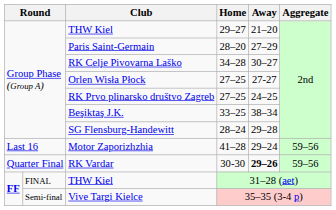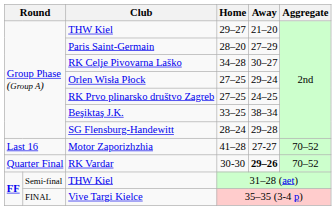 <table class="wikitable">
 <tr>
 <th colspan="2">Round</th>
 <th>Club</th>
 <th>Home</th>
 <th>Away</th>
 <th>Aggregate</th>
 </tr>
 <tr>
 <td rowspan="7" colspan="2"><a href='#'>Group Phase</a><br><em>(<small>Group A</small>)</em></td>
 <td> <a href='#'>THW Kiel</a></td>
 <td style="text-align:center;">29–27</td>
 <td style="text-align:center;">21–20</td>
 <td rowspan="7" style="text-align:center;" bgcolor="#ccffcc">2nd</td>
 </tr>
 <tr>
 <td> <a href='#'>Paris Saint-Germain</a></td>
 <td style="text-align:center;">28–20</td>
 <td style="text-align:center;">27–29</td>
 </tr>
 <tr>
 <td> <a href='#'>RK Celje Pivovarna Laško</a></td>
 <td style="text-align:center;">34–28</td>
 <td style="text-align:center;">30–27</td>
 </tr>
 <tr>
 <td> <a href='#'>Orlen Wisła Płock</a></td>
 <td style="text-align:center;">27–25</td>
-<td style="text-align:center;">27-27</td>
+<td style="text-align:center;">29–24</td>
 </tr>
 <tr>
 <td> <a href='#'>RK Prvo plinarsko društvo Zagreb</a></td>
 <td style="text-align:center;">27–25</td>
 <td style="text-align:center;">24–25</td>
 </tr>
 <tr>
 <td> <a href='#'>Beşiktaş J.K.</a></td>
 <td style="text-align:center;">33–25</td>
 <td style="text-align:center;">38–34</td>
 </tr>
 <tr>
 <td> <a href='#'>SG Flensburg-Handewitt</a></td>
 <td style="text-align:center;">28–24</td>
 <td style="text-align:center;">29–28</td>
 </tr>
 <tr>
 <td colspan="2"><a href='#'>Last 16</a></td>
 <td> <a href='#'>Motor Zaporizhzhia</a></td>
 <td style="text-align:center;">41–28</td>
-<td style="text-align:center;">29–24</td>
-<td style="text-align:center;" bgcolor="#ccffcc">59–56</td>
+<td style="text-align:center;">27-27</td>
+<td style="text-align:center;" bgcolor="#ccffcc">70–52</td>
 </tr>
 <tr>
 <td colspan="2"><a href='#'>Quarter Final</a></td>
 <td> <a href='#'>RK Vardar</a></td>
 <td style="text-align:center;">30-30</td>
 <td style="text-align:center;"><strong>29–26</strong></td>
-<td style="text-align:center;" bgcolor="#ccffcc">59–56</td>
+<td style="text-align:center;" bgcolor="#ccffcc">70–52</td>
 </tr>
 <tr>
 <td rowspan="2"><strong><a href='#'>FF</a></strong></td>
-<td><small>FINAL</small></td>
+<td><small>Semi-final</small></td>
 <td> <a href='#'>THW Kiel</a></td>
 <td colspan="3" style="text-align:center;" bgcolor="#ccffcc">31–28 (<a href='#'>aet</a>)</td>
 </tr>
 <tr>
-<td><small>Semi-final</small></td>
+<td><small>FINAL</small></td>
 <td> <a href='#'>Vive Targi Kielce</a></td>
 <td colspan="3" style="text-align:center;" bgcolor="#ffcccc">35–35 (3-4 <a href='#'>p</a>)</td>
 </tr>
 </table>
